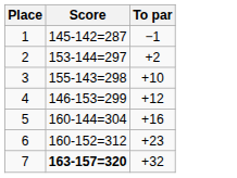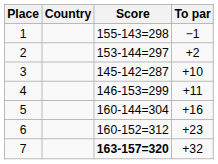 <table class="wikitable" style="font-size:95%;">
 <tr>
 <th>Place</th>
+<th>Country</th>
 <th>Score</th>
 <th>To par</th>
 </tr>
 <tr>
 <td align=center>1</td>
-<td>145-142=287</td>
+<td></td>
+<td>155-143=298</td>
 <td align=center>−1</td>
 </tr>
 <tr>
 <td align=center>2</td>
+<td></td>
 <td>153-144=297</td>
 <td align=center>+2</td>
 </tr>
 <tr>
 <td align=center>3</td>
-<td>155-143=298</td>
+<td></td>
+<td>145-142=287</td>
 <td align=center>+10</td>
 </tr>
 <tr>
 <td align=center>4</td>
+<td><br></td>
 <td>146-153=299</td>
-<td align=center>+12</td>
+<td align=center>+11</td>
 </tr>
 <tr>
 <td align=center>5</td>
+<td></td>
 <td>160-144=304</td>
 <td align=center>+16</td>
 </tr>
 <tr>
 <td align=center>6</td>
+<td></td>
 <td>160-152=312</td>
 <td align=center>+23</td>
 </tr>
 <tr>
 <td align=center>7</td>
+<td></td>
 <td><strong>163-157=320</strong></td>
 <td align=center>+32</td>
 </tr>
 </table>
